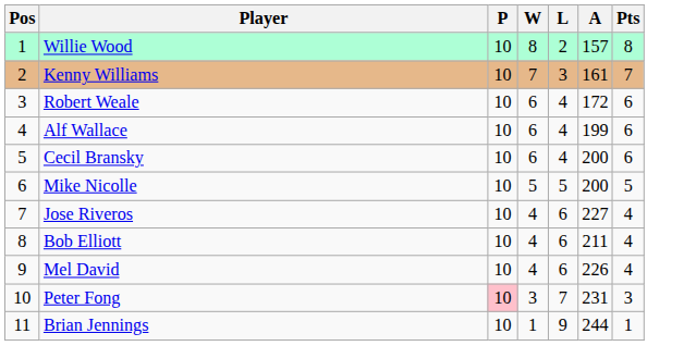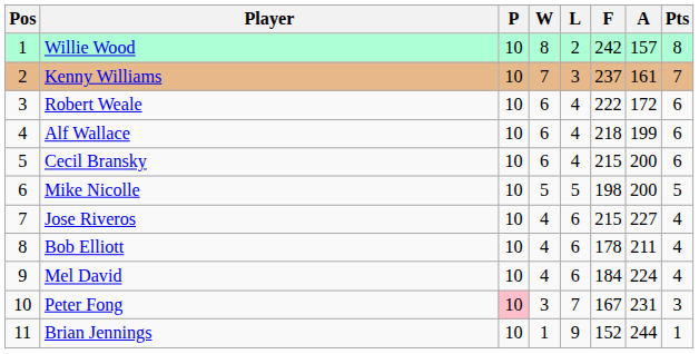 <table class="wikitable" style="font-size: 100%">
 <tr>
 <th width=20>Pos</th>
 <th width=400>Player</th>
 <th width=20>P</th>
 <th width=20>W</th>
 <th width=20>L</th>
+<th width=20>F</th>
 <th width=20>A</th>
 <th width=20>Pts</th>
 </tr>
 <tr align=center style="background: #ADFFD6;">
 <td>1</td>
 <td align="left"> <a href='#'>Willie Wood</a></td>
 <td>10</td>
 <td>8</td>
 <td>2</td>
+<td>242</td>
 <td>157</td>
 <td>8</td>
 </tr>
 <tr align=center style="background: #E6B88A;">
 <td>2</td>
 <td align="left"> <a href='#'>Kenny Williams</a></td>
 <td>10</td>
 <td>7</td>
 <td>3</td>
+<td>237</td>
 <td>161</td>
 <td>7</td>
 </tr>
 <tr align=center>
 <td>3</td>
 <td align="left"> <a href='#'>Robert Weale</a></td>
 <td>10</td>
 <td>6</td>
 <td>4</td>
+<td>222</td>
 <td>172</td>
 <td>6</td>
 </tr>
 <tr align=center>
 <td>4</td>
 <td align="left"> <a href='#'>Alf Wallace</a></td>
 <td>10</td>
 <td>6</td>
 <td>4</td>
+<td>218</td>
 <td>199</td>
 <td>6</td>
 </tr>
 <tr align=center>
 <td>5</td>
 <td align="left"> <a href='#'>Cecil Bransky</a></td>
 <td>10</td>
 <td>6</td>
 <td>4</td>
+<td>215</td>
 <td>200</td>
 <td>6</td>
 </tr>
 <tr align=center>
 <td>6</td>
 <td align="left"> <a href='#'>Mike Nicolle</a></td>
 <td>10</td>
 <td>5</td>
 <td>5</td>
+<td>198</td>
 <td>200</td>
 <td>5</td>
 </tr>
 <tr align=center>
 <td>7</td>
 <td align="left"> <a href='#'>Jose Riveros</a></td>
 <td>10</td>
 <td>4</td>
 <td>6</td>
+<td>215</td>
 <td>227</td>
 <td>4</td>
 </tr>
 <tr align=center>
 <td>8</td>
 <td align="left"> <a href='#'>Bob Elliott</a></td>
 <td>10</td>
 <td>4</td>
 <td>6</td>
+<td>178</td>
 <td>211</td>
 <td>4</td>
 </tr>
 <tr align=center>
 <td>9</td>
 <td align="left"> <a href='#'>Mel David</a></td>
 <td>10</td>
 <td>4</td>
 <td>6</td>
-<td>226</td>
+<td>184</td>
+<td>224</td>
 <td>4</td>
 </tr>
 <tr align=center>
 <td>10</td>
 <td align="left"> <a href='#'>Peter Fong</a></td>
 <td style="background: pink;">10</td>
 <td>3</td>
 <td>7</td>
+<td>167</td>
 <td>231</td>
 <td>3</td>
 </tr>
 <tr align=center>
 <td>11</td>
 <td align="left"> <a href='#'>Brian Jennings</a></td>
 <td>10</td>
 <td>1</td>
 <td>9</td>
+<td>152</td>
 <td>244</td>
 <td>1</td>
 </tr>
 </table>
